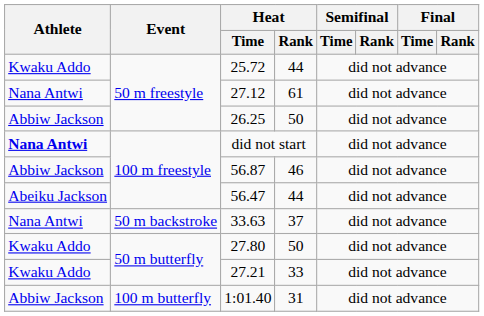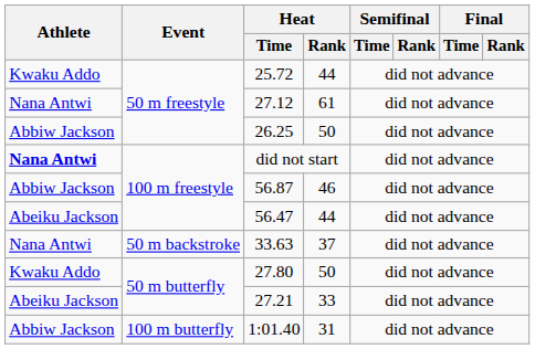 <table class=wikitable style=font-size:90%>
 <tr>
 <th rowspan=2>Athlete</th>
 <th rowspan=2>Event</th>
 <th colspan=2>Heat</th>
 <th colspan=2>Semifinal</th>
 <th colspan=2>Final</th>
 </tr>
 <tr style=font-size:95%>
 <th>Time</th>
 <th>Rank</th>
 <th>Time</th>
 <th>Rank</th>
 <th>Time</th>
 <th>Rank</th>
 </tr>
 <tr align=center>
 <td align=left><a href='#'>Kwaku Addo</a></td>
 <td align=left rowspan=3><a href='#'>50 m freestyle</a></td>
 <td>25.72</td>
 <td>44</td>
 <td colspan=4>did not advance</td>
 </tr>
 <tr align=center>
 <td align=left><a href='#'>Nana Antwi</a></td>
 <td>27.12</td>
 <td>61</td>
 <td colspan=4>did not advance</td>
 </tr>
 <tr align=center>
 <td align=left><a href='#'>Abbiw Jackson</a></td>
 <td>26.25</td>
 <td>50</td>
 <td colspan=4>did not advance</td>
 </tr>
 <tr align=center>
 <td align=left><strong><a href='#'>Nana Antwi</a></strong></td>
 <td align=left rowspan=3><a href='#'>100 m freestyle</a></td>
 <td colspan=2>did not start</td>
 <td colspan=4>did not advance</td>
 </tr>
 <tr align=center>
 <td align=left><a href='#'>Abbiw Jackson</a></td>
 <td>56.87</td>
 <td>46</td>
 <td colspan=4>did not advance</td>
 </tr>
 <tr align=center>
 <td align=left><a href='#'>Abeiku Jackson</a></td>
 <td>56.47</td>
 <td>44</td>
 <td colspan=4>did not advance</td>
 </tr>
 <tr align=center>
 <td align=left><a href='#'>Nana Antwi</a></td>
 <td align=left><a href='#'>50 m backstroke</a></td>
 <td>33.63</td>
 <td>37</td>
 <td colspan=4>did not advance</td>
 </tr>
 <tr align=center>
 <td align=left><a href='#'>Kwaku Addo</a></td>
 <td align=left rowspan=2><a href='#'>50 m butterfly</a></td>
 <td>27.80</td>
 <td>50</td>
 <td colspan=4>did not advance</td>
 </tr>
 <tr align=center>
-<td align=left><a href='#'>Kwaku Addo</a></td>
+<td align=left><a href='#'>Abeiku Jackson</a></td>
 <td>27.21</td>
 <td>33</td>
 <td colspan=4>did not advance</td>
 </tr>
 <tr align=center>
 <td align=left><a href='#'>Abbiw Jackson</a></td>
 <td align=left><a href='#'>100 m butterfly</a></td>
 <td>1:01.40</td>
 <td>31</td>
 <td colspan=4>did not advance</td>
 </tr>
 </table>
